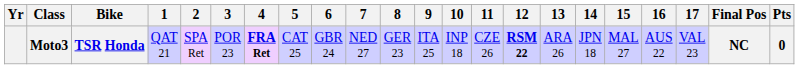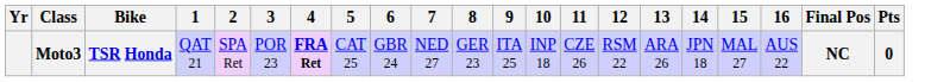 <table class="wikitable" style="text-align:center">
 <tr>
 <th>Yr</th>
 <th>Class</th>
 <th>Bike</th>
 <th>1</th>
 <th>2</th>
 <th>3</th>
 <th>4</th>
 <th>5</th>
 <th>6</th>
 <th>7</th>
 <th>8</th>
 <th>9</th>
 <th>10</th>
 <th>11</th>
 <th>12</th>
 <th>13</th>
 <th>14</th>
 <th>15</th>
 <th>16</th>
-<th>17</th>
 <th>Final Pos</th>
 <th>Pts</th>
 </tr>
 <tr>
 <th align="left"></th>
 <th align="left">Moto3</th>
 <th align="left"><a href='#'>TSR</a> <a href='#'>Honda</a></th>
 <td style="background:#cfcfff;"><a href='#'>QAT</a><br><small>21</small></td>
 <td style="background:#efcfff;"><a href='#'>SPA</a><br><small>Ret</small></td>
 <td style="background:#cfcfff;"><a href='#'>POR</a><br><small>23</small></td>
 <td style="background:#efcfff;"><strong><a href='#'>FRA</a><br><small>Ret</small></strong></td>
 <td style="background:#cfcfff;"><a href='#'>CAT</a><br><small>25</small></td>
 <td style="background:#cfcfff;"><a href='#'>GBR</a><br><small>24</small></td>
 <td style="background:#cfcfff;"><a href='#'>NED</a><br><small>27</small></td>
 <td style="background:#cfcfff;"><a href='#'>GER</a><br><small>23</small></td>
 <td style="background:#cfcfff;"><a href='#'>ITA</a><br><small>25</small></td>
 <td style="background:#cfcfff;"><a href='#'>INP</a><br><small>18</small></td>
 <td style="background:#cfcfff;"><a href='#'>CZE</a><br><small>26</small></td>
-<td style="background:#cfcfff;"><strong><a href='#'>RSM</a><br><small>22</small></strong></td>
+<td style="background:#cfcfff;"><a href='#'>RSM</a><br><small>22</small></td>
 <td style="background:#cfcfff;"><a href='#'>ARA</a><br><small>26</small></td>
 <td style="background:#cfcfff;"><a href='#'>JPN</a><br><small>18</small></td>
 <td style="background:#cfcfff;"><a href='#'>MAL</a><br><small>27</small></td>
 <td style="background:#cfcfff;"><a href='#'>AUS</a><br><small>22</small></td>
-<td style="background:#cfcfff;"><a href='#'>VAL</a><br><small>23</small></td>
 <th>NC</th>
 <th>0</th>
 </tr>
 </table>
